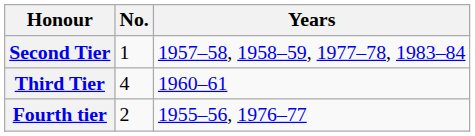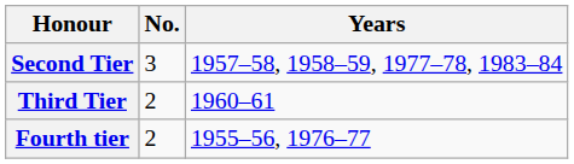 <table class="wikitable plainrowheaders">
 <tr>
 <th scope=col>Honour</th>
 <th scope=col>No.</th>
 <th scope=col>Years</th>
 </tr>
 <tr>
 <th scope=row><a href='#'>Second Tier</a></th>
-<td>1</td>
+<td>3</td>
 <td><a href='#'>1957–58</a>, <a href='#'>1958–59</a>, <a href='#'>1977–78</a>, <a href='#'>1983–84</a></td>
 </tr>
 <tr>
 <th scope=row><a href='#'>Third Tier</a></th>
-<td>4</td>
+<td>2</td>
 <td><a href='#'>1960–61</a></td>
 </tr>
 <tr>
 <th scope=row><a href='#'>Fourth tier</a></th>
 <td>2</td>
 <td><a href='#'>1955–56</a>, <a href='#'>1976–77</a></td>
 </tr>
 </table>
